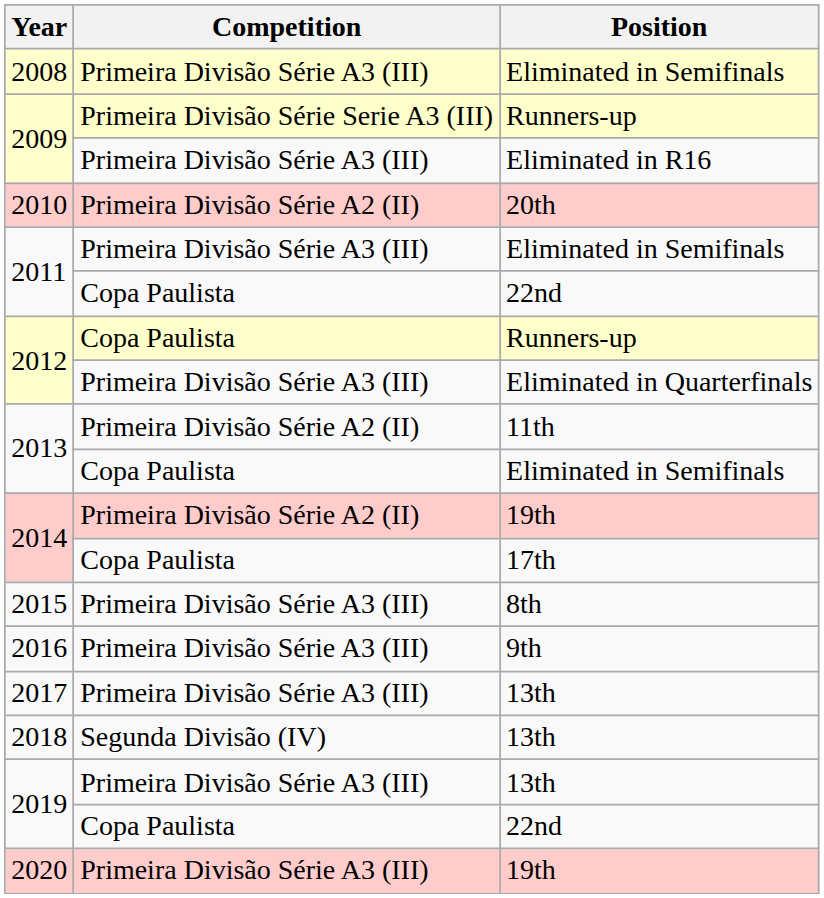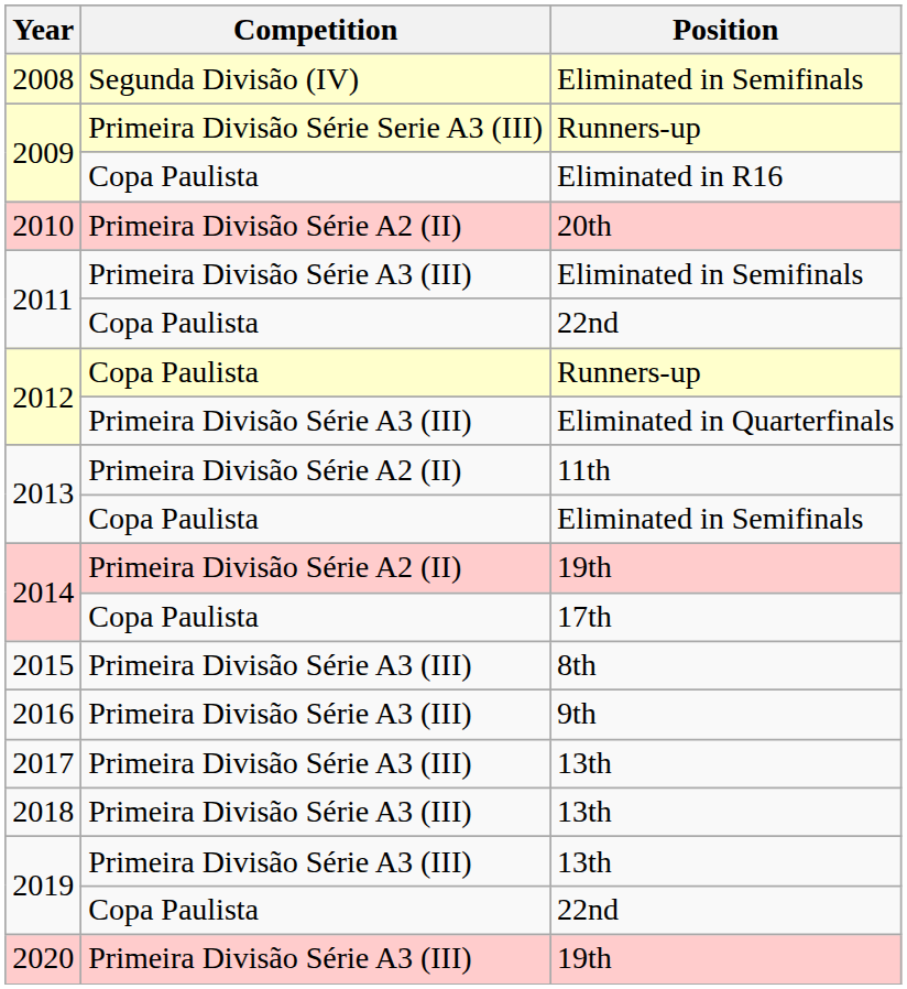 <table class="wikitable">
 <tr>
 <th>Year</th>
 <th>Competition</th>
 <th>Position</th>
 </tr>
 <tr bgcolor= #FFFFCC>
 <td>2008</td>
-<td>Primeira Divisão Série A3 (III)</td>
+<td>Segunda Divisão (IV)</td>
 <td>Eliminated in Semifinals</td>
 </tr>
 <tr bgcolor= #FFFFCC>
 <td rowspan="2">2009</td>
 <td>Primeira Divisão Série Serie A3 (III)</td>
 <td>Runners-up</td>
 </tr>
 <tr>
-<td>Primeira Divisão Série A3 (III)</td>
+<td>Copa Paulista</td>
 <td>Eliminated in R16</td>
 </tr>
 <tr bgcolor=#FFCCCC>
 <td>2010</td>
 <td>Primeira Divisão Série A2 (II)</td>
 <td>20th</td>
 </tr>
 <tr>
 <td rowspan="2">2011</td>
 <td>Primeira Divisão Série A3 (III)</td>
 <td>Eliminated in Semifinals</td>
 </tr>
 <tr>
 <td>Copa Paulista</td>
 <td>22nd</td>
 </tr>
 <tr bgcolor= #FFFFCC>
 <td rowspan="2">2012</td>
 <td>Copa Paulista</td>
 <td>Runners-up</td>
 </tr>
 <tr>
 <td>Primeira Divisão Série A3 (III)</td>
 <td>Eliminated in Quarterfinals</td>
 </tr>
 <tr>
 <td rowspan="2">2013</td>
 <td>Primeira Divisão Série A2 (II)</td>
 <td>11th</td>
 </tr>
 <tr>
 <td>Copa Paulista</td>
 <td>Eliminated in Semifinals</td>
 </tr>
 <tr bgcolor=#FFCCCC>
 <td rowspan="2">2014</td>
 <td>Primeira Divisão Série A2 (II)</td>
 <td>19th</td>
 </tr>
 <tr>
 <td>Copa Paulista</td>
 <td>17th</td>
 </tr>
 <tr>
 <td>2015</td>
 <td>Primeira Divisão Série A3 (III)</td>
 <td>8th</td>
 </tr>
 <tr>
 <td>2016</td>
 <td>Primeira Divisão Série A3 (III)</td>
 <td>9th</td>
 </tr>
 <tr>
 <td>2017</td>
 <td>Primeira Divisão Série A3 (III)</td>
 <td>13th</td>
 </tr>
 <tr>
 <td>2018</td>
-<td>Segunda Divisão (IV)</td>
+<td>Primeira Divisão Série A3 (III)</td>
 <td>13th</td>
 </tr>
 <tr>
 <td rowspan="2">2019</td>
 <td>Primeira Divisão Série A3 (III)</td>
 <td>13th</td>
 </tr>
 <tr>
 <td>Copa Paulista</td>
 <td>22nd</td>
 </tr>
 <tr bgcolor=#FFCCCC>
 <td>2020</td>
 <td>Primeira Divisão Série A3 (III)</td>
 <td>19th</td>
 </tr>
 </table>
